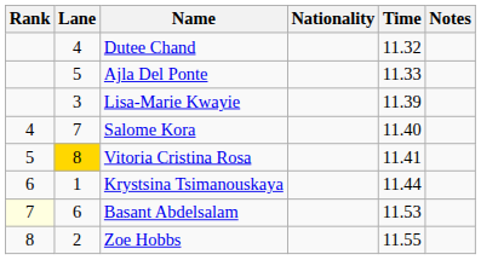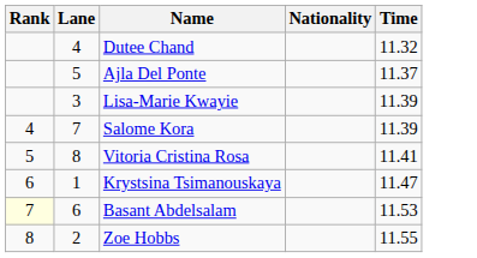 <table class="wikitable sortable" style="text-align:center">
 <tr>
 <th>Rank</th>
 <th>Lane</th>
 <th>Name</th>
 <th>Nationality</th>
 <th>Time</th>
-<th>Notes</th>
 </tr>
 <tr>
 <td></td>
 <td>4</td>
 <td align=left><a href='#'>Dutee Chand</a></td>
 <td align=left></td>
 <td>11.32</td>
-<td></td>
 </tr>
 <tr>
 <td></td>
 <td>5</td>
 <td align=left><a href='#'>Ajla Del Ponte</a></td>
 <td align=left></td>
-<td>11.33</td>
-<td></td>
+<td>11.37</td>
 </tr>
 <tr>
 <td></td>
 <td>3</td>
 <td align=left><a href='#'>Lisa-Marie Kwayie</a></td>
 <td align=left></td>
 <td>11.39</td>
-<td></td>
 </tr>
 <tr>
 <td>4</td>
 <td>7</td>
 <td align=left><a href='#'>Salome Kora</a></td>
 <td align=left></td>
-<td>11.40</td>
-<td></td>
+<td>11.39</td>
 </tr>
 <tr>
 <td>5</td>
-<td style="background: gold;">8</td>
+<td>8</td>
 <td align=left><a href='#'>Vitoria Cristina Rosa</a></td>
 <td align=left></td>
 <td>11.41</td>
-<td></td>
 </tr>
 <tr>
 <td>6</td>
 <td>1</td>
 <td align=left><a href='#'>Krystsina Tsimanouskaya</a></td>
 <td align=left></td>
-<td>11.44</td>
-<td></td>
+<td>11.47</td>
 </tr>
 <tr>
 <td style="background: lightyellow;">7</td>
 <td>6</td>
 <td align=left><a href='#'>Basant Abdelsalam</a></td>
 <td align=left></td>
 <td>11.53</td>
-<td></td>
 </tr>
 <tr>
 <td>8</td>
 <td>2</td>
 <td align=left><a href='#'>Zoe Hobbs</a></td>
 <td align=left></td>
 <td>11.55</td>
-<td></td>
 </tr>
 </table>
